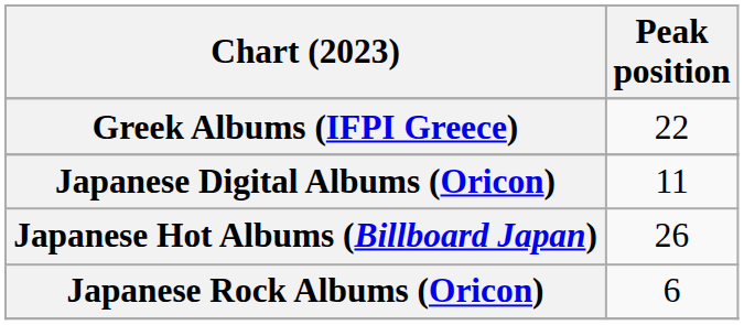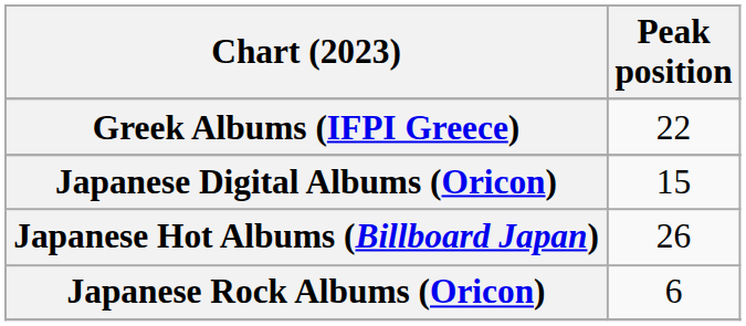 <table class="wikitable sortable plainrowheaders" style="text-align:center">
 <tr>
 <th scope="col">Chart (2023)</th>
 <th scope="col">Peak<br>position</th>
 </tr>
 <tr>
 </tr>
 <tr>
 </tr>
 <tr>
 </tr>
 <tr>
 </tr>
 <tr>
 </tr>
 <tr>
 </tr>
 <tr>
 </tr>
 <tr>
 </tr>
 <tr>
 </tr>
 <tr>
 </tr>
 <tr>
 <th scope="row">Greek Albums (<a href='#'>IFPI Greece</a>)</th>
 <td>22</td>
 </tr>
 <tr>
 </tr>
 <tr>
 </tr>
 <tr>
 </tr>
 <tr>
 </tr>
 <tr>
 <th scope="row">Japanese Digital Albums (<a href='#'>Oricon</a>)</th>
-<td>11</td>
+<td>15</td>
 </tr>
 <tr>
 <th scope="row">Japanese Hot Albums (<em><a href='#'>Billboard Japan</a></em>)</th>
 <td>26</td>
 </tr>
 <tr>
 <th scope="row">Japanese Rock Albums (<a href='#'>Oricon</a>)</th>
 <td>6</td>
 </tr>
 <tr>
 </tr>
 <tr>
 </tr>
 <tr>
 </tr>
 <tr>
 </tr>
 <tr>
 </tr>
 <tr>
 </tr>
 <tr>
 </tr>
 <tr>
 </tr>
 <tr>
 </tr>
 <tr>
 </tr>
 <tr>
 </tr>
 <tr>
 </tr>
 <tr>
 </tr>
 <tr>
 </tr>
 </table>
